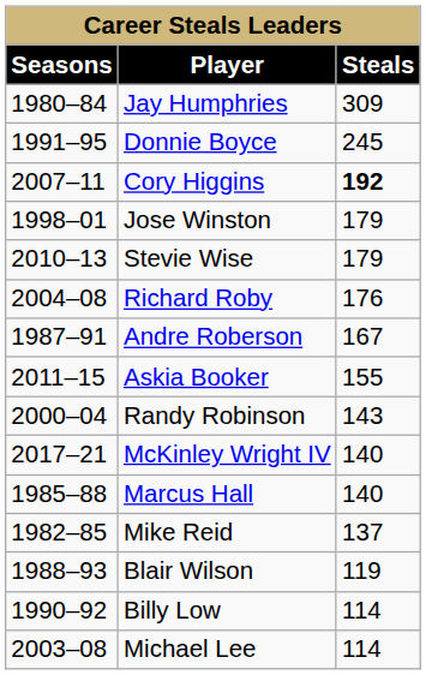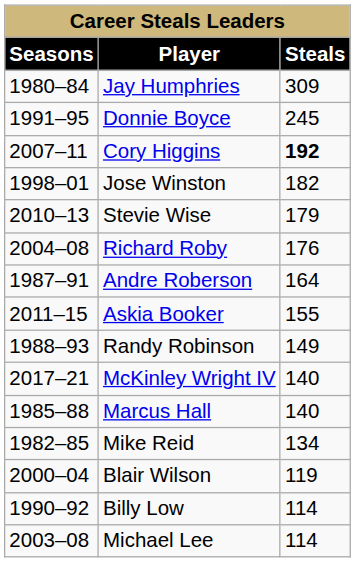 <table class="wikitable" style="float:left; margin-right:1em">
 <tr>
 <th style="background:#CFB87C; color:black;" colspan=6>Career Steals Leaders</th>
 </tr>
 <tr>
 <th style="background:black; color:white;">Seasons</th>
 <th style="background:black; color:white;">Player</th>
 <th style="background:black; color:white;">Steals</th>
 </tr>
 <tr>
 <td>1980–84</td>
 <td><a href='#'>Jay Humphries</a></td>
 <td>309</td>
 </tr>
 <tr>
 <td>1991–95</td>
 <td><a href='#'>Donnie Boyce</a></td>
 <td>245</td>
 </tr>
 <tr>
 <td>2007–11</td>
 <td><a href='#'>Cory Higgins</a></td>
 <td><strong>192</strong></td>
 </tr>
 <tr>
 <td>1998–01</td>
 <td>Jose Winston</td>
-<td>179</td>
+<td>182</td>
 </tr>
 <tr>
 <td>2010–13</td>
 <td>Stevie Wise</td>
 <td>179</td>
 </tr>
 <tr>
 <td>2004–08</td>
 <td><a href='#'>Richard Roby</a></td>
 <td>176</td>
 </tr>
 <tr>
 <td>1987–91</td>
 <td><a href='#'>Andre Roberson</a></td>
-<td>167</td>
+<td>164</td>
 </tr>
 <tr>
 <td>2011–15</td>
 <td><a href='#'>Askia Booker</a></td>
 <td>155</td>
 </tr>
 <tr>
-<td>2000–04</td>
+<td>1988–93</td>
 <td>Randy Robinson</td>
-<td>143</td>
+<td>149</td>
 </tr>
 <tr>
 <td>2017–21</td>
 <td><a href='#'>McKinley Wright IV</a></td>
 <td>140</td>
 </tr>
 <tr>
 <td>1985–88</td>
 <td><a href='#'>Marcus Hall</a></td>
 <td>140</td>
 </tr>
 <tr>
 <td>1982–85</td>
 <td>Mike Reid</td>
-<td>137</td>
+<td>134</td>
 </tr>
 <tr>
-<td>1988–93</td>
+<td>2000–04</td>
 <td>Blair Wilson</td>
 <td>119</td>
 </tr>
 <tr>
 <td>1990–92</td>
 <td>Billy Low</td>
 <td>114</td>
 </tr>
 <tr>
 <td>2003–08</td>
 <td>Michael Lee</td>
 <td>114</td>
 </tr>
 </table>
